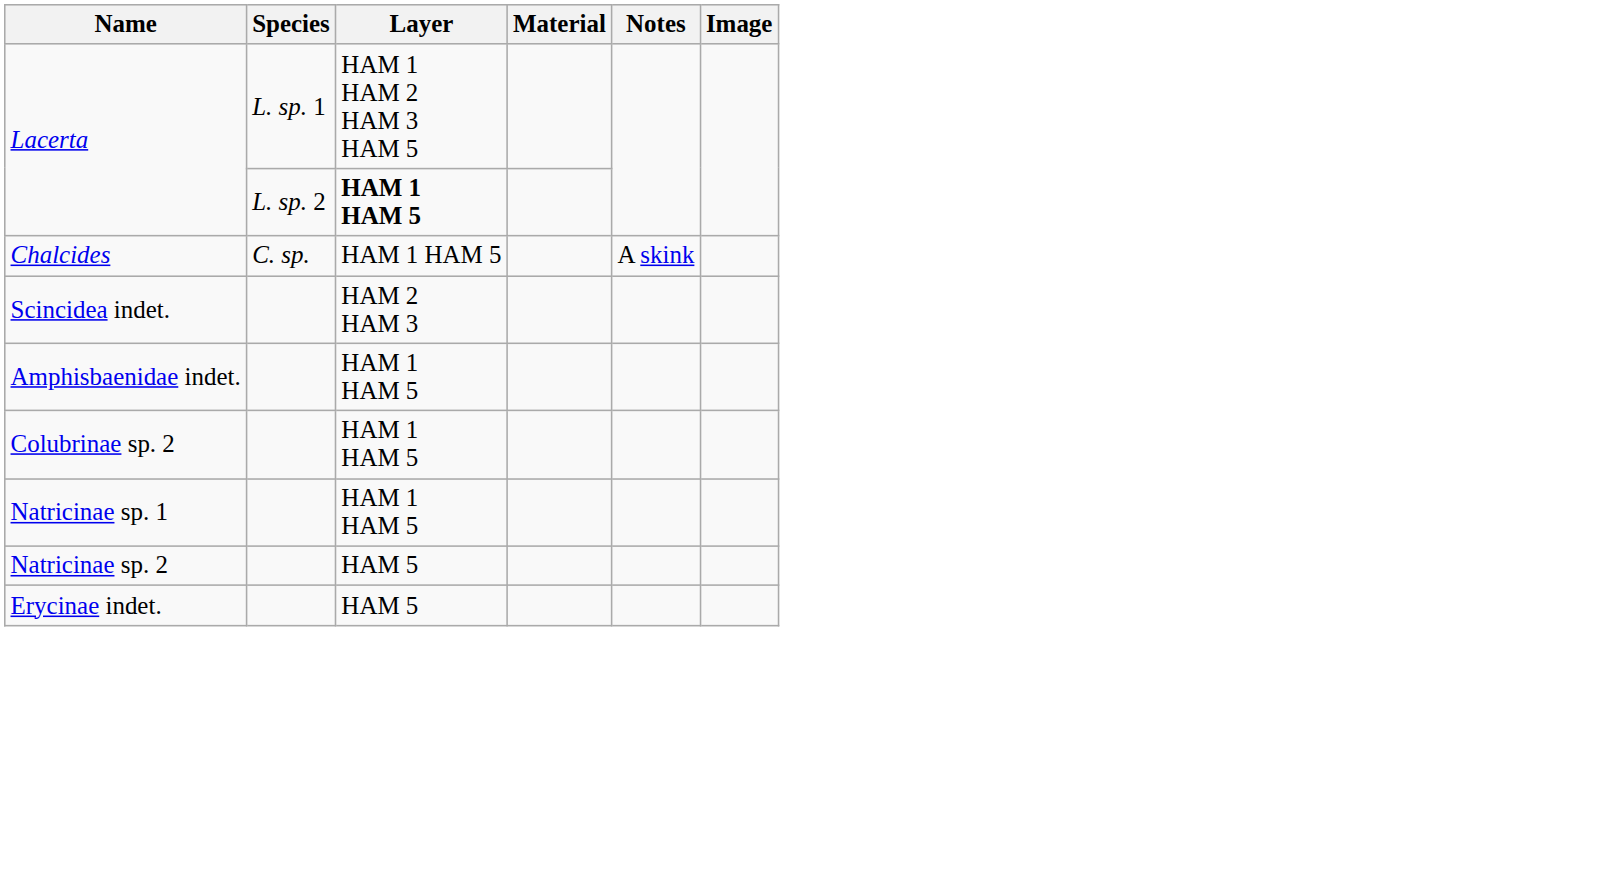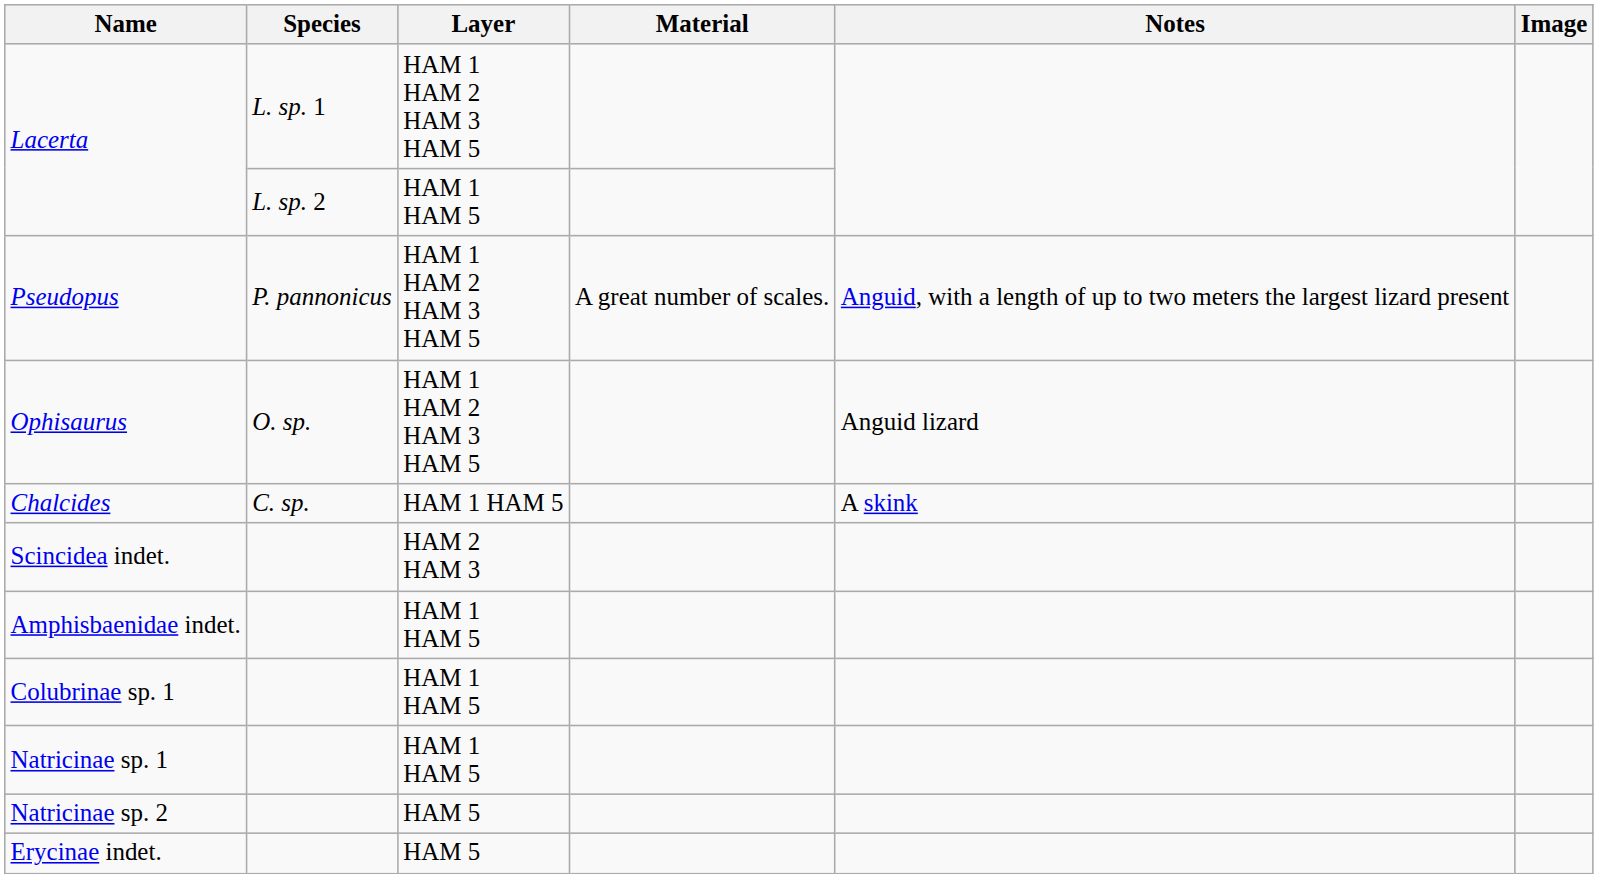 <table class="wikitable">
 <tr>
 <th>Name</th>
 <th>Species</th>
 <th>Layer</th>
 <th>Material</th>
 <th>Notes</th>
 <th>Image</th>
 </tr>
 <tr>
 <td rowspan="2"><em><a href='#'>Lacerta</a></em></td>
 <td><em>L. sp.</em> 1</td>
 <td>HAM 1<br>HAM 2<br>HAM 3<br>HAM 5</td>
 <td></td>
 <td rowspan="2"></td>
 <td rowspan="2"></td>
 </tr>
 <tr>
 <td><em>L. sp.</em> 2</td>
-<td><strong>HAM 1<br>HAM 5</strong></td>
+<td>HAM 1<br>HAM 5</td>
+<td></td>
+</tr>
+<tr>
+<td><em><a href='#'>Pseudopus</a></em></td>
+<td><em>P. pannonicus</em></td>
+<td>HAM 1<br>HAM 2<br>HAM 3<br>HAM 5</td>
+<td>A great number of scales.</td>
+<td><a href='#'>Anguid</a>, with a length of up to two meters the largest lizard present</td>
+<td></td>
+</tr>
+<tr>
+<td><em><a href='#'>Ophisaurus</a></em></td>
+<td><em>O. sp.</em></td>
+<td>HAM 1<br>HAM 2<br>HAM 3<br>HAM 5</td>
+<td></td>
+<td>Anguid lizard</td>
 <td></td>
 </tr>
 <tr>
 <td><em><a href='#'>Chalcides</a></em></td>
 <td><em>C. sp.</em></td>
 <td>HAM 1 HAM 5</td>
 <td></td>
 <td>A <a href='#'>skink</a></td>
 <td></td>
 </tr>
 <tr>
 <td><a href='#'>Scincidea</a> indet.</td>
 <td></td>
 <td>HAM 2<br>HAM 3</td>
 <td></td>
 <td></td>
 <td></td>
 </tr>
 <tr>
 <td><a href='#'>Amphisbaenidae</a> indet.</td>
 <td></td>
 <td>HAM 1<br>HAM 5</td>
 <td></td>
 <td></td>
 <td></td>
 </tr>
 <tr>
-<td><a href='#'>Colubrinae</a> sp. 2</td>
+<td><a href='#'>Colubrinae</a> sp. 1</td>
 <td></td>
 <td>HAM 1<br>HAM 5</td>
 <td></td>
 <td></td>
 <td></td>
 </tr>
 <tr>
 <td><a href='#'>Natricinae</a> sp. 1</td>
 <td></td>
 <td>HAM 1<br>HAM 5</td>
 <td></td>
 <td></td>
 <td></td>
 </tr>
 <tr>
 <td><a href='#'>Natricinae</a> sp. 2</td>
 <td></td>
 <td>HAM 5</td>
 <td></td>
 <td></td>
 <td></td>
 </tr>
 <tr>
 <td><a href='#'>Erycinae</a> indet.</td>
 <td></td>
 <td>HAM 5</td>
 <td></td>
 <td></td>
 <td></td>
 </tr>
 </table>
